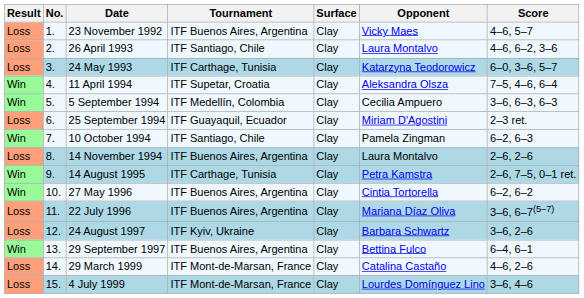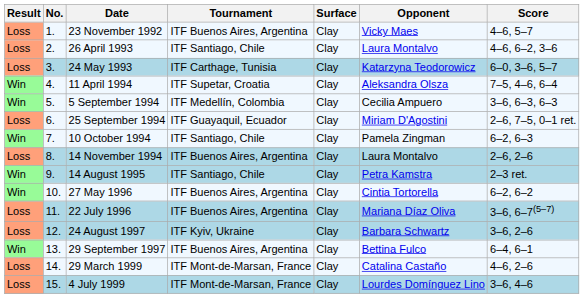 <table class="sortable wikitable" style="font-size:97%;">
 <tr>
 <th>Result</th>
 <th>No.</th>
 <th>Date</th>
 <th>Tournament</th>
 <th>Surface</th>
 <th>Opponent</th>
 <th class="unsortable">Score</th>
 </tr>
 <tr style="background:#f0f8ff;">
 <td style="background:#ffa07a;">Loss</td>
 <td>1.</td>
 <td>23 November 1992</td>
 <td>ITF Buenos Aires, Argentina</td>
 <td>Clay</td>
 <td> <a href='#'>Vicky Maes</a></td>
 <td>4–6, 5–7</td>
 </tr>
 <tr style="background:#f0f8ff;">
 <td style="background:#ffa07a;">Loss</td>
 <td>2.</td>
 <td>26 April 1993</td>
 <td>ITF Santiago, Chile</td>
 <td>Clay</td>
 <td> <a href='#'>Laura Montalvo</a></td>
 <td>4–6, 6–2, 3–6</td>
 </tr>
 <tr bgcolor="lightblue">
 <td style="background:#ffa07a;">Loss</td>
 <td>3.</td>
 <td>24 May 1993</td>
 <td>ITF Carthage, Tunisia</td>
 <td>Clay</td>
 <td> <a href='#'>Katarzyna Teodorowicz</a></td>
 <td>6–0, 3–6, 5–7</td>
 </tr>
 <tr style="background:#f0f8ff;">
 <td style="background:#98fb98;">Win</td>
 <td>4.</td>
 <td>11 April 1994</td>
 <td>ITF Supetar, Croatia</td>
 <td>Clay</td>
 <td> <a href='#'>Aleksandra Olsza</a></td>
 <td>7–5, 4–6, 6–4</td>
 </tr>
 <tr style="background:#f0f8ff;">
 <td style="background:#98fb98;">Win</td>
 <td>5.</td>
 <td>5 September 1994</td>
 <td>ITF Medellín, Colombia</td>
 <td>Clay</td>
 <td> Cecilia Ampuero</td>
 <td>3–6, 6–3, 6–3</td>
 </tr>
 <tr style="background:#f0f8ff;">
 <td style="background:#ffa07a;">Loss</td>
 <td>6.</td>
 <td>25 September 1994</td>
 <td>ITF Guayaquil, Ecuador</td>
 <td>Clay</td>
 <td> <a href='#'>Miriam D'Agostini</a></td>
-<td>2–3 ret.</td>
+<td>2–6, 7–5, 0–1 ret.</td>
 </tr>
 <tr style="background:#f0f8ff;">
 <td style="background:#98fb98;">Win</td>
 <td>7.</td>
 <td>10 October 1994</td>
 <td>ITF Santiago, Chile</td>
 <td>Clay</td>
 <td> Pamela Zingman</td>
 <td>6–2, 6–3</td>
 </tr>
 <tr bgcolor="lightblue">
 <td style="background:#ffa07a;">Loss</td>
 <td>8.</td>
 <td>14 November 1994</td>
 <td>ITF Buenos Aires, Argentina</td>
 <td>Clay</td>
 <td> Laura Montalvo</td>
 <td>2–6, 2–6</td>
 </tr>
 <tr bgcolor="lightblue">
 <td style="background:#98fb98;">Win</td>
 <td>9.</td>
 <td>14 August 1995</td>
-<td>ITF Carthage, Tunisia</td>
+<td>ITF Santiago, Chile</td>
 <td>Clay</td>
 <td> <a href='#'>Petra Kamstra</a></td>
-<td>2–6, 7–5, 0–1 ret.</td>
+<td>2–3 ret.</td>
 </tr>
 <tr style="background:#f0f8ff;">
 <td style="background:#98fb98;">Win</td>
 <td>10.</td>
 <td>27 May 1996</td>
 <td>ITF Buenos Aires, Argentina</td>
 <td>Clay</td>
 <td> <a href='#'>Cintia Tortorella</a></td>
 <td>6–2, 6–2</td>
 </tr>
 <tr style="background:lightblue;">
 <td style="background:#ffa07a;">Loss</td>
 <td>11.</td>
 <td>22 July 1996</td>
 <td>ITF Buenos Aires, Argentina</td>
 <td>Clay</td>
 <td> <a href='#'>Mariana Díaz Oliva</a></td>
 <td>3–6, 6–7<sup>(5–7)</sup></td>
 </tr>
 <tr bgcolor="lightblue">
 <td style="background:#ffa07a;">Loss</td>
 <td>12.</td>
 <td>24 August 1997</td>
 <td>ITF Kyiv, Ukraine</td>
 <td>Clay</td>
 <td> <a href='#'>Barbara Schwartz</a></td>
 <td>3–6, 2–6</td>
 </tr>
 <tr style="background:#f0f8ff;">
 <td style="background:#98fb98;">Win</td>
 <td>13.</td>
 <td>29 September 1997</td>
 <td>ITF Buenos Aires, Argentina</td>
 <td>Clay</td>
 <td> <a href='#'>Bettina Fulco</a></td>
 <td>6–4, 6–1</td>
 </tr>
 <tr bgcolor="#f0f8ff">
 <td style="background:#ffa07a;">Loss</td>
 <td>14.</td>
 <td>29 March 1999</td>
 <td>ITF Mont-de-Marsan, France</td>
 <td>Clay</td>
 <td> <a href='#'>Catalina Castaño</a></td>
 <td>4–6, 2–6</td>
 </tr>
 <tr style="background:lightblue;">
 <td style="background:#ffa07a;">Loss</td>
 <td>15.</td>
 <td>4 July 1999</td>
 <td>ITF Mont-de-Marsan, France</td>
 <td>Clay</td>
 <td> <a href='#'>Lourdes Domínguez Lino</a></td>
 <td>3–6, 4–6</td>
 </tr>
 </table>
